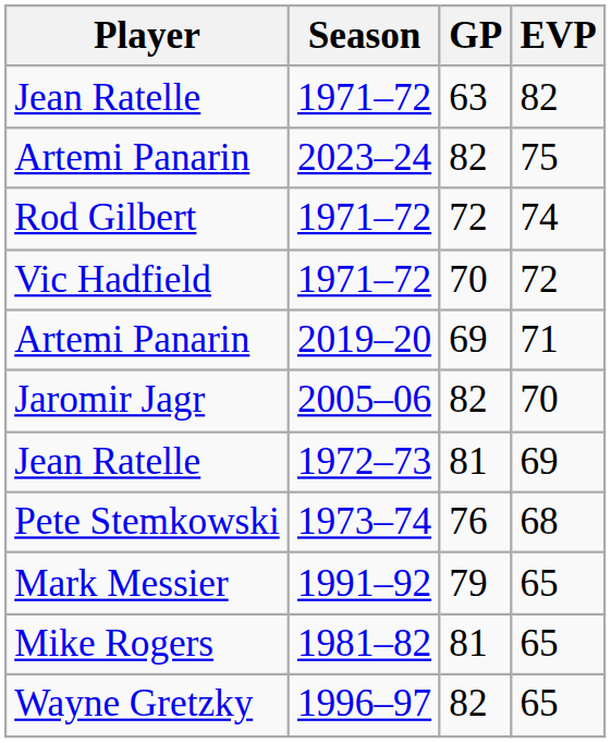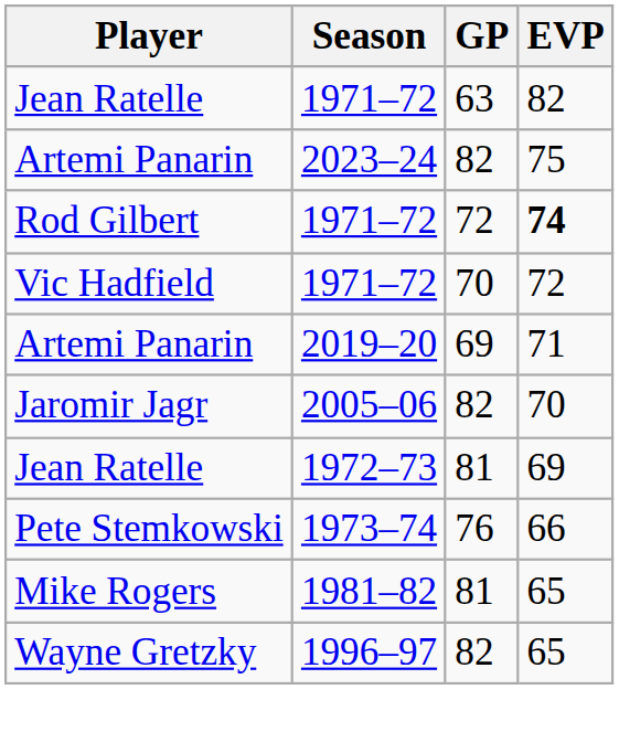 <table class="wikitable">
 <tr>
 <th>Player</th>
 <th>Season</th>
 <th>GP</th>
 <th>EVP</th>
 </tr>
 <tr>
 <td><a href='#'>Jean Ratelle</a></td>
 <td><a href='#'>1971–72</a></td>
 <td>63</td>
 <td>82</td>
 </tr>
 <tr>
 <td><a href='#'>Artemi Panarin</a></td>
 <td><a href='#'>2023–24</a></td>
 <td>82</td>
 <td>75</td>
 </tr>
 <tr>
 <td><a href='#'>Rod Gilbert</a></td>
 <td><a href='#'>1971–72</a></td>
 <td>72</td>
-<td>74</td>
+<td><strong>74</strong></td>
 </tr>
 <tr>
 <td><a href='#'>Vic Hadfield</a></td>
 <td><a href='#'>1971–72</a></td>
 <td>70</td>
 <td>72</td>
 </tr>
 <tr>
 <td><a href='#'>Artemi Panarin</a></td>
 <td><a href='#'>2019–20</a></td>
 <td>69</td>
 <td>71</td>
 </tr>
 <tr>
 <td><a href='#'>Jaromir Jagr</a></td>
 <td><a href='#'>2005–06</a></td>
 <td>82</td>
 <td>70</td>
 </tr>
 <tr>
 <td><a href='#'>Jean Ratelle</a></td>
 <td><a href='#'>1972–73</a></td>
 <td>81</td>
 <td>69</td>
 </tr>
 <tr>
 <td><a href='#'>Pete Stemkowski</a></td>
 <td><a href='#'>1973–74</a></td>
 <td>76</td>
-<td>68</td>
-</tr>
-<tr>
-<td><a href='#'>Mark Messier</a></td>
-<td><a href='#'>1991–92</a></td>
-<td>79</td>
-<td>65</td>
+<td>66</td>
 </tr>
 <tr>
 <td><a href='#'>Mike Rogers</a></td>
 <td><a href='#'>1981–82</a></td>
 <td>81</td>
 <td>65</td>
 </tr>
 <tr>
 <td><a href='#'>Wayne Gretzky</a></td>
 <td><a href='#'>1996–97</a></td>
 <td>82</td>
 <td>65</td>
 </tr>
 </table>
